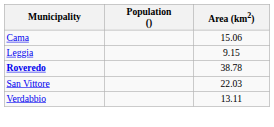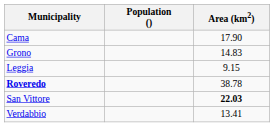 <table class="wikitable">
 <tr>
 <th width="160">Municipality</th>
 <th width="140">Population<br>()</th>
 <th width="120">Area (km<sup>2</sup>)</th>
 </tr>
 <tr>
 <td><a href='#'>Cama</a></td>
 <td align="center"></td>
-<td align="center">15.06</td>
+<td align="center">17.90</td>
+</tr>
+<tr>
+<td><a href='#'>Grono</a></td>
+<td align="center"></td>
+<td align="center">14.83</td>
 </tr>
 <tr>
 <td><a href='#'>Leggia</a></td>
 <td align="center"></td>
 <td align="center">9.15</td>
 </tr>
 <tr>
 <td><strong><a href='#'>Roveredo</a></strong></td>
 <td align="center"></td>
 <td align="center">38.78</td>
 </tr>
 <tr>
 <td><a href='#'>San Vittore</a></td>
 <td align="center"></td>
-<td align="center">22.03</td>
+<td align="center"><strong>22.03</strong></td>
 </tr>
 <tr>
 <td><a href='#'>Verdabbio</a></td>
 <td align="center"></td>
-<td align="center">13.11</td>
+<td align="center">13.41</td>
 </tr>
 </table>
